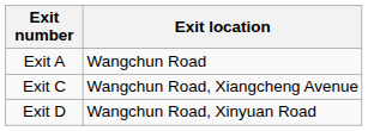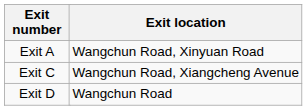 <table class="wikitable">
 <tr>
 <th style="width:70px" colspan="2">Exit number</th>
 <th>Exit location</th>
 </tr>
 <tr>
 <td align="center" colspan="2">Exit A</td>
-<td>Wangchun Road</td>
+<td>Wangchun Road, Xinyuan Road</td>
 </tr>
 <tr>
 <td align="center" colspan="2">Exit C </td>
 <td>Wangchun Road, Xiangcheng Avenue</td>
 </tr>
 <tr>
 <td align="center" colspan="2">Exit D</td>
-<td>Wangchun Road, Xinyuan Road</td>
+<td>Wangchun Road</td>
 </tr>
 </table>
